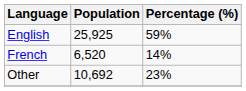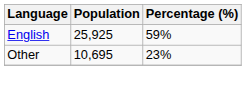 <table class="wikitable">
 <tr>
 <th>Language</th>
 <th>Population</th>
 <th>Percentage (%)</th>
 </tr>
 <tr>
 <td><a href='#'>English</a></td>
 <td>25,925</td>
 <td>59%</td>
 </tr>
 <tr>
-<td><a href='#'>French</a></td>
-<td>6,520</td>
-<td>14%</td>
-</tr>
-<tr>
 <td>Other</td>
-<td>10,692</td>
+<td>10,695</td>
 <td>23%</td>
 </tr>
 <tr>
 </tr>
 </table>
